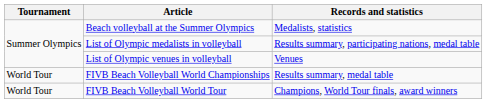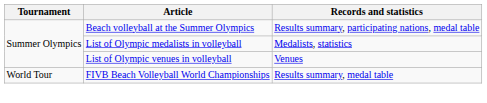 <table class="wikitable">
 <tr>
 <th>Tournament</th>
 <th>Article</th>
 <th>Records and statistics</th>
 </tr>
 <tr>
 <td rowspan="3">Summer Olympics</td>
 <td><a href='#'>Beach volleyball at the Summer Olympics</a></td>
-<td><a href='#'>Medalists</a>, <a href='#'>statistics</a></td>
+<td><a href='#'>Results summary</a>, <a href='#'>participating nations</a>, <a href='#'>medal table</a></td>
 </tr>
 <tr>
 <td><a href='#'>List of Olympic medalists in volleyball</a></td>
-<td><a href='#'>Results summary</a>, <a href='#'>participating nations</a>, <a href='#'>medal table</a></td>
+<td><a href='#'>Medalists</a>, <a href='#'>statistics</a></td>
 </tr>
 <tr>
 <td><a href='#'>List of Olympic venues in volleyball</a></td>
 <td><a href='#'>Venues</a></td>
 </tr>
 <tr>
 <td>World Tour</td>
 <td><a href='#'>FIVB Beach Volleyball World Championships</a></td>
 <td><a href='#'>Results summary</a>, <a href='#'>medal table</a></td>
 </tr>
-<tr>
-<td>World Tour</td>
-<td><a href='#'>FIVB Beach Volleyball World Tour</a></td>
-<td><a href='#'>Champions</a>, <a href='#'>World Tour finals</a>, <a href='#'>award winners</a></td>
-</tr>
 </table>
